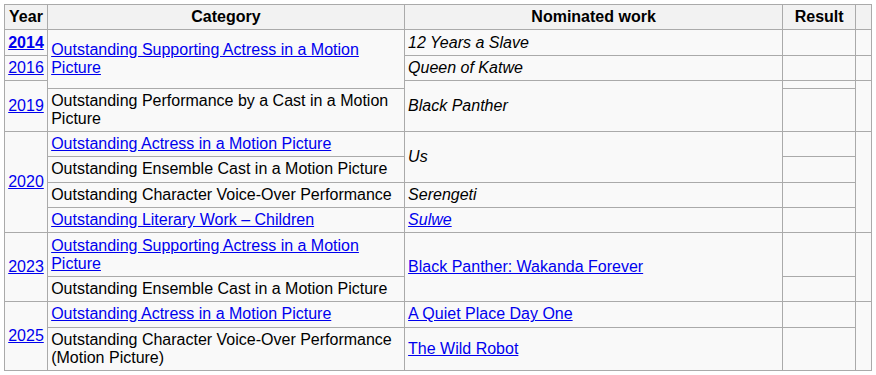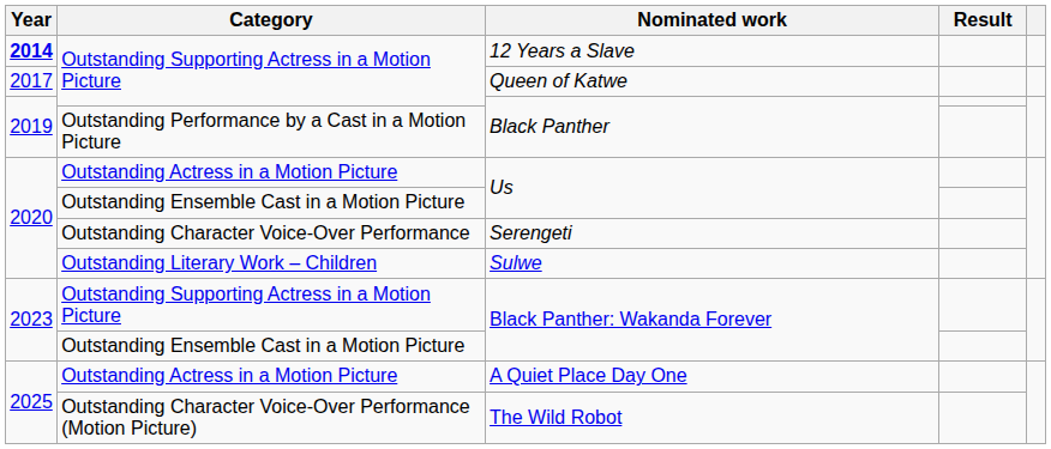 <table class=wikitable>
 <tr>
 <th scope="col" style="width:1em;">Year</th>
 <th scope="col" style="width:36em;">Category</th>
 <th scope="col" style="width:39em;">Nominated work</th>
 <th scope="col" style="width:5em;">Result</th>
 <th scope="col" style="width:1em;"></th>
 </tr>
 <tr>
 <td><strong><a href='#'>2014</a></strong></td>
 <td rowspan="3"><a href='#'>Outstanding Supporting Actress in a Motion Picture</a></td>
 <td><em>12 Years a Slave</em></td>
 <td></td>
 <td></td>
 </tr>
 <tr>
-<td><a href='#'>2016</a></td>
+<td><a href='#'>2017</a></td>
 <td><em>Queen of Katwe</em></td>
 <td></td>
 <td></td>
 </tr>
 <tr>
 <td rowspan="2"><a href='#'>2019</a></td>
 <td rowspan="2"><em>Black Panther</em></td>
 <td></td>
 <td rowspan="2"></td>
 </tr>
 <tr>
 <td>Outstanding Performance by a Cast in a Motion Picture</td>
 <td></td>
 </tr>
 <tr>
 <td rowspan="4"><a href='#'>2020</a></td>
 <td><a href='#'>Outstanding Actress in a Motion Picture</a></td>
 <td rowspan="2"><em>Us</em></td>
 <td></td>
 <td rowspan="4"></td>
 </tr>
 <tr>
 <td>Outstanding Ensemble Cast in a Motion Picture</td>
 <td></td>
 </tr>
 <tr>
 <td>Outstanding Character Voice-Over Performance</td>
 <td><em>Serengeti</em></td>
 <td></td>
 </tr>
 <tr>
 <td><a href='#'>Outstanding Literary Work – Children</a></td>
 <td><em><a href='#'>Sulwe</a></em></td>
 <td></td>
 </tr>
 <tr>
 <td rowspan="2"><a href='#'>2023</a></td>
 <td><a href='#'>Outstanding Supporting Actress in a Motion Picture</a></td>
 <td rowspan="2"><a href='#'>Black Panther: Wakanda Forever</a></td>
 <td></td>
 <td rowspan="2"></td>
 </tr>
 <tr>
 <td>Outstanding Ensemble Cast in a Motion Picture</td>
 <td></td>
 </tr>
 <tr>
 <td rowspan="2"><a href='#'>2025</a></td>
 <td><a href='#'>Outstanding Actress in a Motion Picture</a></td>
 <td><a href='#'>A Quiet Place Day One</a></td>
 <td></td>
 <td rowspan="2"></td>
 </tr>
 <tr>
 <td>Outstanding Character Voice-Over Performance (Motion Picture)</td>
 <td><a href='#'>The Wild Robot</a></td>
 <td></td>
 </tr>
 </table>
